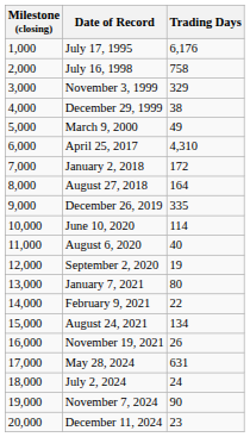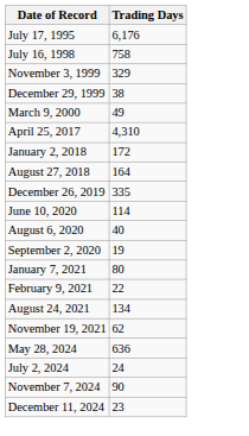 <table class="wikitable sortable">
 <tr>
-<th>Milestone<br><small>(closing)</small></th>
 <th>Date of Record</th>
 <th>Trading Days</th>
 </tr>
 <tr>
-<td>1,000</td>
 <td>July 17, 1995</td>
 <td>6,176</td>
 </tr>
 <tr>
-<td>2,000</td>
 <td>July 16, 1998</td>
 <td>758</td>
 </tr>
 <tr>
-<td>3,000</td>
 <td>November 3, 1999</td>
 <td>329</td>
 </tr>
 <tr>
-<td>4,000</td>
 <td>December 29, 1999</td>
 <td>38</td>
 </tr>
 <tr>
-<td>5,000</td>
 <td>March 9, 2000</td>
 <td>49</td>
 </tr>
 <tr>
-<td>6,000</td>
 <td>April 25, 2017</td>
 <td>4,310</td>
 </tr>
 <tr>
-<td>7,000</td>
 <td>January 2, 2018</td>
 <td>172</td>
 </tr>
 <tr>
-<td>8,000</td>
 <td>August 27, 2018</td>
 <td>164</td>
 </tr>
 <tr>
-<td>9,000</td>
 <td>December 26, 2019</td>
 <td>335</td>
 </tr>
 <tr>
-<td>10,000</td>
 <td>June 10, 2020</td>
 <td>114</td>
 </tr>
 <tr>
-<td>11,000</td>
 <td>August 6, 2020</td>
 <td>40</td>
 </tr>
 <tr>
-<td>12,000</td>
 <td>September 2, 2020</td>
 <td>19</td>
 </tr>
 <tr>
-<td>13,000</td>
 <td>January 7, 2021</td>
 <td>80</td>
 </tr>
 <tr>
-<td>14,000</td>
 <td>February 9, 2021</td>
 <td>22</td>
 </tr>
 <tr>
-<td>15,000</td>
 <td>August 24, 2021</td>
 <td>134</td>
 </tr>
 <tr>
-<td>16,000</td>
 <td>November 19, 2021</td>
-<td>26</td>
+<td>62</td>
 </tr>
 <tr>
-<td>17,000</td>
 <td>May 28, 2024</td>
-<td>631</td>
+<td>636</td>
 </tr>
 <tr>
-<td>18,000</td>
 <td>July 2, 2024</td>
 <td>24</td>
 </tr>
 <tr>
-<td>19,000</td>
 <td>November 7, 2024</td>
 <td>90</td>
 </tr>
 <tr>
-<td>20,000</td>
 <td>December 11, 2024</td>
 <td>23</td>
 </tr>
 </table>
